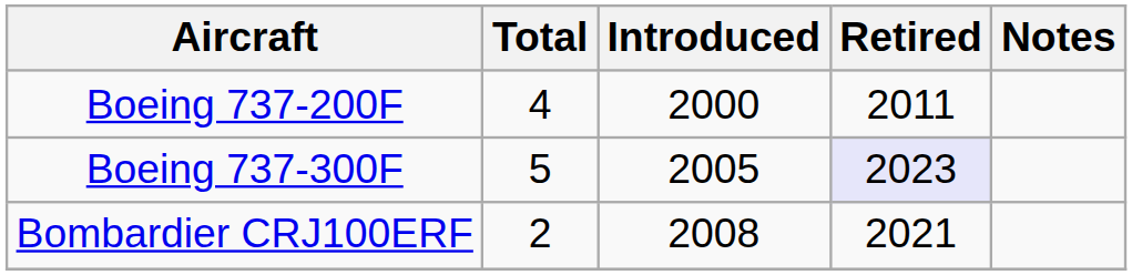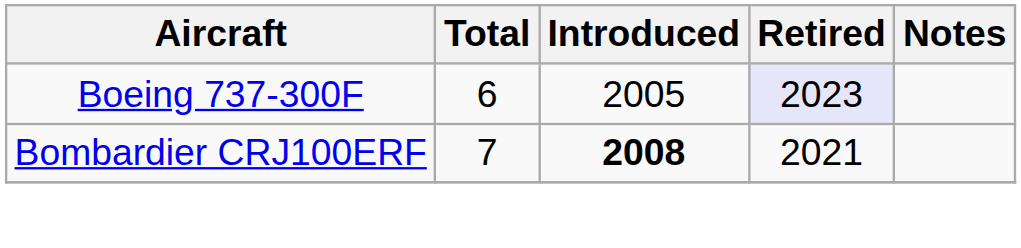 <table class="wikitable" style="margin:0.5em auto; text-align:center">
 <tr>
 <th>Aircraft</th>
 <th>Total</th>
 <th>Introduced</th>
 <th>Retired</th>
 <th>Notes</th>
 </tr>
 <tr>
-<td><a href='#'>Boeing 737-200F</a></td>
-<td>4</td>
-<td>2000</td>
-<td>2011</td>
-<td></td>
-</tr>
-<tr>
 <td><a href='#'>Boeing 737-300F</a></td>
-<td>5</td>
+<td>6</td>
 <td>2005</td>
 <td style="background: lavender;">2023</td>
 </tr>
 <tr>
 <td><a href='#'>Bombardier CRJ100ERF</a></td>
-<td>2</td>
-<td>2008</td>
+<td>7</td>
+<td><strong>2008</strong></td>
 <td>2021</td>
 <td></td>
 </tr>
 <tr>
 </tr>
 </table>
